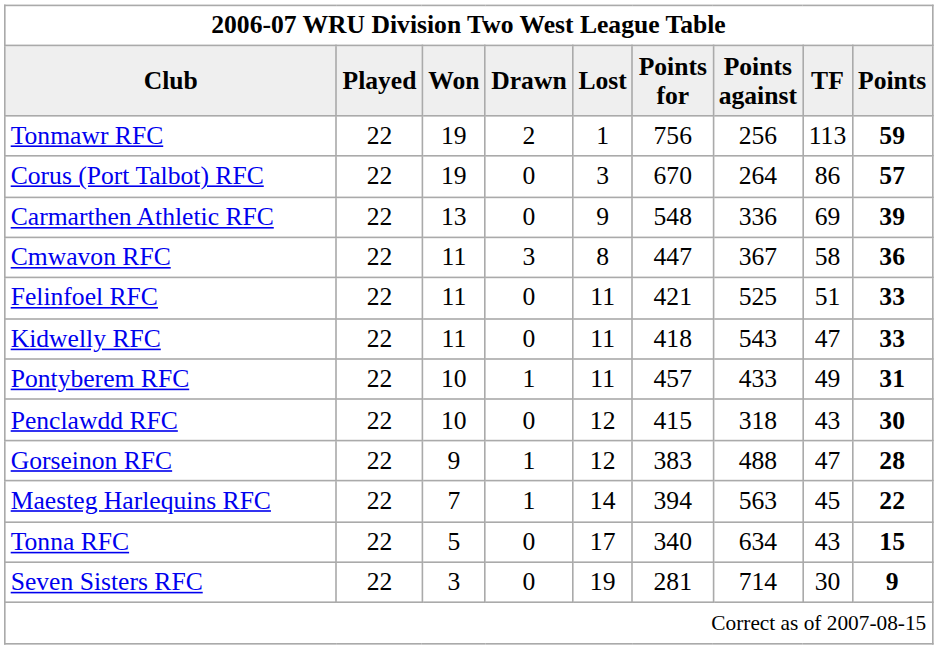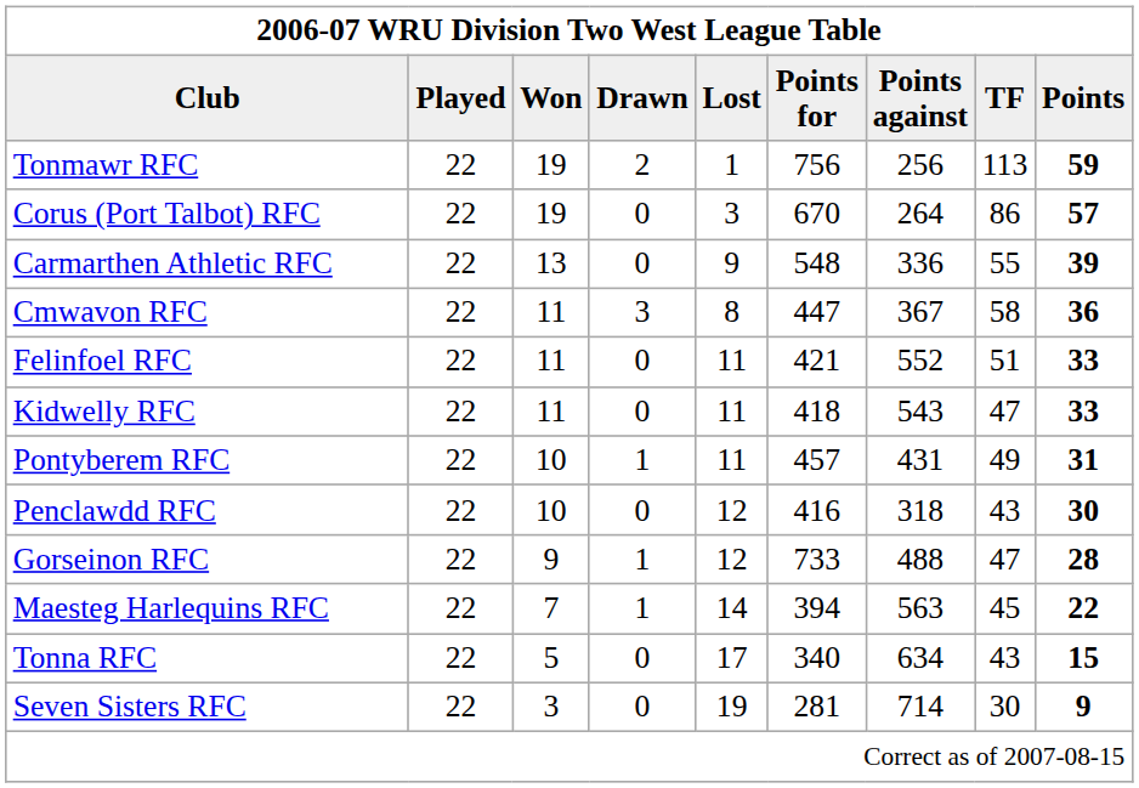 <table class="wikitable" style="float:left; margin-right:15px; text-align: center;">
 <tr>
 <td colspan="10" style="background:#fff;" cellpadding="0" cellspacing="0"><strong>2006-07 WRU Division Two West League Table</strong></td>
 </tr>
 <tr>
 <th style="background:#efefef; width:200px;">Club</th>
 <th style="background:#efefef; width:20px;">Played</th>
 <th style="background:#efefef; width:20px;">Won</th>
 <th style="background:#efefef; width:20px;">Drawn</th>
 <th style="background:#efefef; width:20px;">Lost</th>
 <th style="background:#efefef; width:20px;">Points for</th>
 <th style="background:#efefef; width:20px;">Points against</th>
 <th style="background:#efefef; width:20px;">TF</th>
 <th style="background:#efefef; width:20px;">Points</th>
 </tr>
 <tr style="background:#fff; text-align:center;">
 <td align=left><a href='#'>Tonmawr RFC</a></td>
 <td>22</td>
 <td>19</td>
 <td>2</td>
 <td>1</td>
 <td>756</td>
 <td>256</td>
 <td>113</td>
 <td><strong>59</strong></td>
 </tr>
 <tr style="background:#fff; text-align:center;">
 <td align=left><a href='#'>Corus (Port Talbot) RFC</a></td>
 <td>22</td>
 <td>19</td>
 <td>0</td>
 <td>3</td>
 <td>670</td>
 <td>264</td>
 <td>86</td>
 <td><strong>57</strong></td>
 </tr>
 <tr style="background:#fff; text-align:center;">
 <td align=left><a href='#'>Carmarthen Athletic RFC</a></td>
 <td>22</td>
 <td>13</td>
 <td>0</td>
 <td>9</td>
 <td>548</td>
 <td>336</td>
-<td>69</td>
+<td>55</td>
 <td><strong>39</strong></td>
 </tr>
 <tr style="background:#fff; text-align:center;">
 <td align=left><a href='#'>Cmwavon RFC</a></td>
 <td>22</td>
 <td>11</td>
 <td>3</td>
 <td>8</td>
 <td>447</td>
 <td>367</td>
 <td>58</td>
 <td><strong>36</strong></td>
 </tr>
 <tr style="background:#fff; text-align:center;">
 <td align=left><a href='#'>Felinfoel RFC</a></td>
 <td>22</td>
 <td>11</td>
 <td>0</td>
 <td>11</td>
 <td>421</td>
-<td>525</td>
+<td>552</td>
 <td>51</td>
 <td><strong>33</strong></td>
 </tr>
 <tr style="background:#fff; text-align:center;">
 <td align=left><a href='#'>Kidwelly RFC</a></td>
 <td>22</td>
 <td>11</td>
 <td>0</td>
 <td>11</td>
 <td>418</td>
 <td>543</td>
 <td>47</td>
 <td><strong>33</strong></td>
 </tr>
 <tr style="background:#fff; text-align:center;">
 <td align=left><a href='#'>Pontyberem RFC</a></td>
 <td>22</td>
 <td>10</td>
 <td>1</td>
 <td>11</td>
 <td>457</td>
-<td>433</td>
+<td>431</td>
 <td>49</td>
 <td><strong>31</strong></td>
 </tr>
 <tr style="background:#fff; text-align:center;">
 <td align=left><a href='#'>Penclawdd RFC</a></td>
 <td>22</td>
 <td>10</td>
 <td>0</td>
 <td>12</td>
-<td>415</td>
+<td>416</td>
 <td>318</td>
 <td>43</td>
 <td><strong>30</strong></td>
 </tr>
 <tr style="background:#fff; text-align:center;">
 <td align=left><a href='#'>Gorseinon RFC</a></td>
 <td>22</td>
 <td>9</td>
 <td>1</td>
 <td>12</td>
-<td>383</td>
+<td>733</td>
 <td>488</td>
 <td>47</td>
 <td><strong>28</strong></td>
 </tr>
 <tr style="background:#fff; text-align:center;">
 <td align=left><a href='#'>Maesteg Harlequins RFC</a></td>
 <td>22</td>
 <td>7</td>
 <td>1</td>
 <td>14</td>
 <td>394</td>
 <td>563</td>
 <td>45</td>
 <td><strong>22</strong></td>
 </tr>
 <tr style="background:#fff; text-align:center;">
 <td align=left><a href='#'>Tonna RFC</a></td>
 <td>22</td>
 <td>5</td>
 <td>0</td>
 <td>17</td>
 <td>340</td>
 <td>634</td>
 <td>43</td>
 <td><strong>15</strong></td>
 </tr>
 <tr style="background:#fff; text-align:center;">
 <td align=left><a href='#'>Seven Sisters RFC</a></td>
 <td>22</td>
 <td>3</td>
 <td>0</td>
 <td>19</td>
 <td>281</td>
 <td>714</td>
 <td>30</td>
 <td><strong>9</strong></td>
 </tr>
 <tr>
 <td colspan="10"  style="text-align:right; background:#fff;" cellpadding="0" cellspacing="0"><small>Correct as of 2007-08-15</small></td>
 </tr>
 </table>
